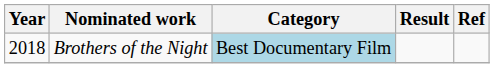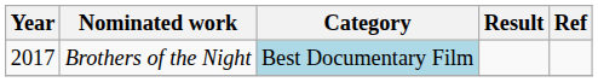 <table class="wikitable sortable">
 <tr>
 <th>Year</th>
 <th>Nominated work</th>
 <th>Category</th>
 <th>Result</th>
 <th>Ref</th>
 </tr>
 <tr>
-<td>2018</td>
+<td>2017</td>
 <td><em>Brothers of the Night</em></td>
 <td style="background: lightblue;">Best Documentary Film</td>
 <td></td>
 <td></td>
 </tr>
 <tr>
 </tr>
 </table>
